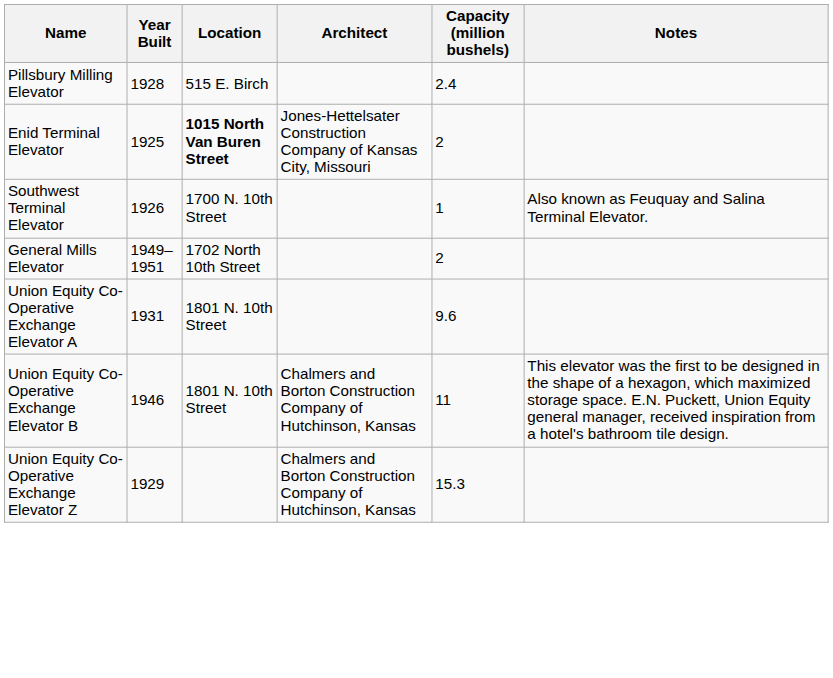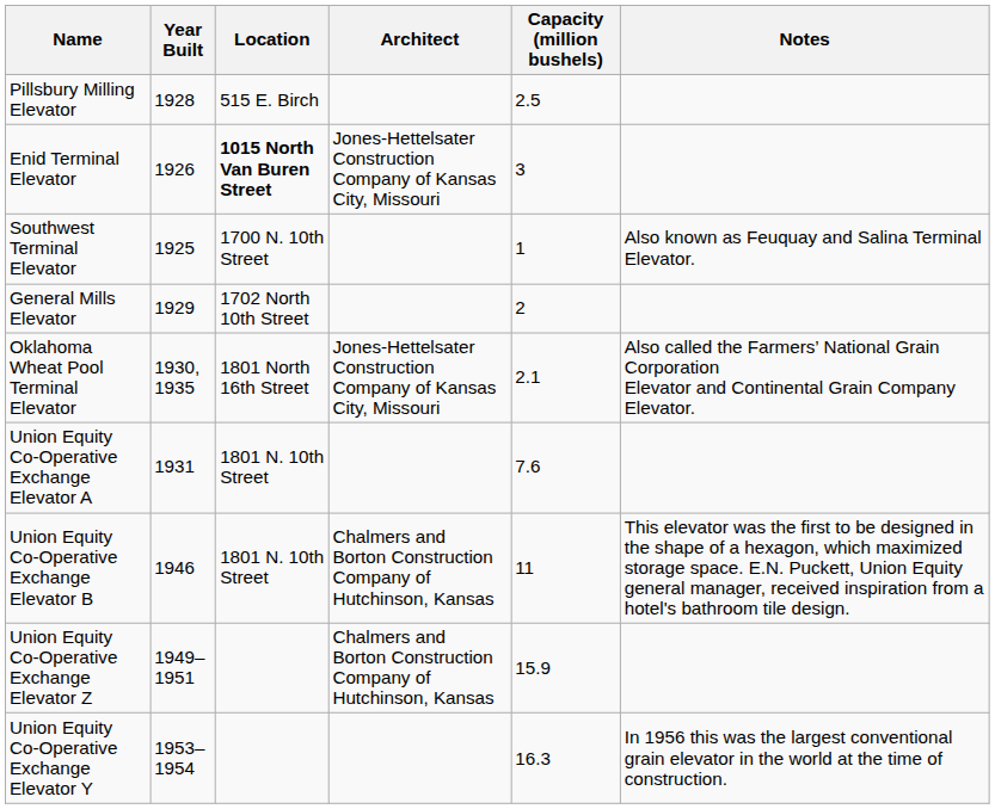 <table class="wikitable sortable">
 <tr>
 <th>Name</th>
 <th>Year Built</th>
 <th>Location</th>
 <th>Architect</th>
 <th>Capacity (million bushels)</th>
 <th>Notes</th>
 </tr>
 <tr>
 <td>Pillsbury Milling Elevator</td>
 <td>1928</td>
 <td>515 E. Birch</td>
 <td></td>
-<td>2.4</td>
+<td>2.5</td>
 <td></td>
 </tr>
 <tr>
 <td>Enid Terminal Elevator</td>
-<td>1925</td>
+<td>1926</td>
 <td><strong>1015 North Van Buren Street</strong></td>
 <td>Jones-Hettelsater Construction Company of Kansas City, Missouri</td>
-<td>2</td>
+<td>3</td>
 <td></td>
 </tr>
 <tr>
 <td>Southwest Terminal Elevator</td>
-<td>1926</td>
+<td>1925</td>
 <td>1700 N. 10th Street</td>
 <td></td>
 <td>1</td>
 <td>Also known as Feuquay and Salina Terminal Elevator.</td>
 </tr>
 <tr>
 <td>General Mills Elevator</td>
-<td>1949–1951</td>
+<td>1929</td>
 <td>1702 North 10th Street</td>
 <td></td>
 <td>2</td>
 <td></td>
 </tr>
 <tr>
+<td>Oklahoma Wheat Pool Terminal Elevator</td>
+<td>1930, 1935</td>
+<td>1801 North 16th Street</td>
+<td>Jones-Hettelsater Construction Company of Kansas City, Missouri</td>
+<td>2.1</td>
+<td>Also called the Farmers’ National Grain Corporation<br>Elevator and Continental Grain Company Elevator.</td>
+</tr>
+<tr>
 <td>Union Equity Co-Operative Exchange Elevator A</td>
 <td>1931</td>
 <td>1801 N. 10th Street</td>
 <td></td>
-<td>9.6</td>
+<td>7.6</td>
 <td></td>
 </tr>
 <tr>
 <td>Union Equity Co-Operative Exchange Elevator B</td>
 <td>1946</td>
 <td>1801 N. 10th Street</td>
 <td>Chalmers and<br>Borton Construction Company of Hutchinson, Kansas</td>
 <td>11</td>
 <td>This elevator was the first to be designed in the shape of a hexagon, which maximized storage space. E.N. Puckett, Union Equity general manager, received inspiration from a hotel's bathroom tile design.</td>
 </tr>
 <tr>
 <td>Union Equity Co-Operative Exchange Elevator Z</td>
-<td>1929</td>
+<td>1949–1951</td>
 <td></td>
 <td>Chalmers and<br>Borton Construction Company of Hutchinson, Kansas</td>
-<td>15.3</td>
+<td>15.9</td>
 <td></td>
 </tr>
+<tr>
+<td>Union Equity Co-Operative Exchange Elevator Y</td>
+<td>1953–1954</td>
+<td></td>
+<td></td>
+<td>16.3</td>
+<td>In 1956 this was the largest conventional grain elevator in the world at the time of construction.</td>
+</tr>
 </table>
